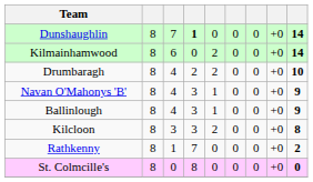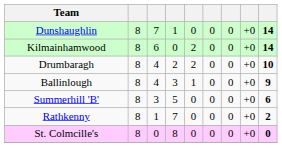 <table class="wikitable" style="text-align:center">
 <tr>
 <th width="175">Team</th>
 <th width="20"></th>
 <th width="20"></th>
 <th width="20"></th>
 <th width="20"></th>
 <th width="20"></th>
 <th width="20"></th>
 <th width="20"></th>
 <th width="20"></th>
 </tr>
 <tr style="background:#cfc;">
 <td><a href='#'>Dunshaughlin</a></td>
 <td>8</td>
 <td>7</td>
-<td><strong>1</strong></td>
+<td>1</td>
 <td>0</td>
 <td>0</td>
 <td>0</td>
 <td>+0</td>
 <td><strong>14</strong></td>
 </tr>
 <tr style="background:#cfc;">
 <td>Kilmainhamwood</td>
 <td>8</td>
 <td>6</td>
 <td>0</td>
 <td>2</td>
 <td>0</td>
 <td>0</td>
 <td>+0</td>
 <td><strong>14</strong></td>
 </tr>
 <tr>
 <td>Drumbaragh</td>
 <td>8</td>
 <td>4</td>
 <td>2</td>
 <td>2</td>
 <td>0</td>
 <td>0</td>
 <td>+0</td>
 <td><strong>10</strong></td>
 </tr>
 <tr>
-<td><a href='#'>Navan O'Mahonys 'B'</a></td>
-<td>8</td>
-<td>4</td>
-<td>3</td>
-<td>1</td>
-<td>0</td>
-<td>0</td>
-<td>+0</td>
-<td><strong>9</strong></td>
-</tr>
-<tr>
 <td>Ballinlough</td>
 <td>8</td>
 <td>4</td>
 <td>3</td>
 <td>1</td>
 <td>0</td>
 <td>0</td>
 <td>+0</td>
 <td><strong>9</strong></td>
 </tr>
 <tr>
-<td>Kilcloon</td>
+<td><a href='#'>Summerhill 'B'</a></td>
 <td>8</td>
 <td>3</td>
-<td>3</td>
-<td>2</td>
+<td>5</td>
+<td>0</td>
 <td>0</td>
 <td>0</td>
 <td>+0</td>
-<td><strong>8</strong></td>
+<td><strong>6</strong></td>
 </tr>
 <tr>
 <td><a href='#'>Rathkenny</a></td>
 <td>8</td>
 <td>1</td>
 <td>7</td>
 <td>0</td>
 <td>0</td>
 <td>0</td>
 <td>+0</td>
 <td><strong>2</strong></td>
 </tr>
 <tr style="background:#fcf;">
 <td>St. Colmcille's</td>
 <td>8</td>
 <td>0</td>
 <td>8</td>
 <td>0</td>
 <td>0</td>
 <td>0</td>
 <td>+0</td>
 <td><strong>0</strong></td>
 </tr>
 <tr>
 </tr>
 </table>
